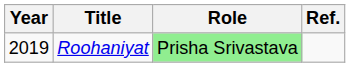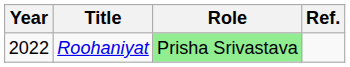 <table class="wikitable sortable">
 <tr>
 <th>Year</th>
 <th>Title</th>
 <th>Role</th>
 <th>Ref.</th>
 </tr>
 <tr>
-<td>2019</td>
+<td>2022</td>
 <td><em><a href='#'>Roohaniyat</a></em></td>
 <td style="background: lightgreen;">Prisha Srivastava</td>
 <td></td>
 </tr>
 </table>
